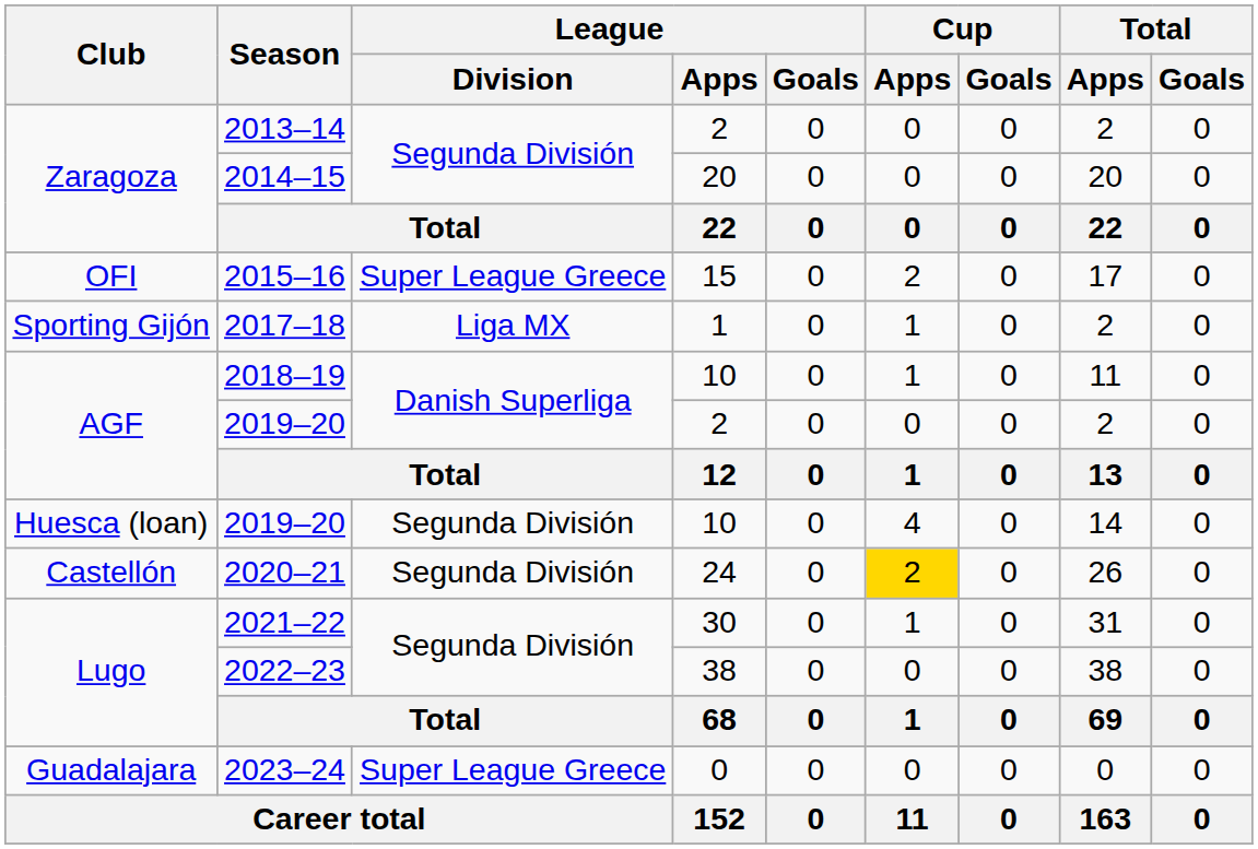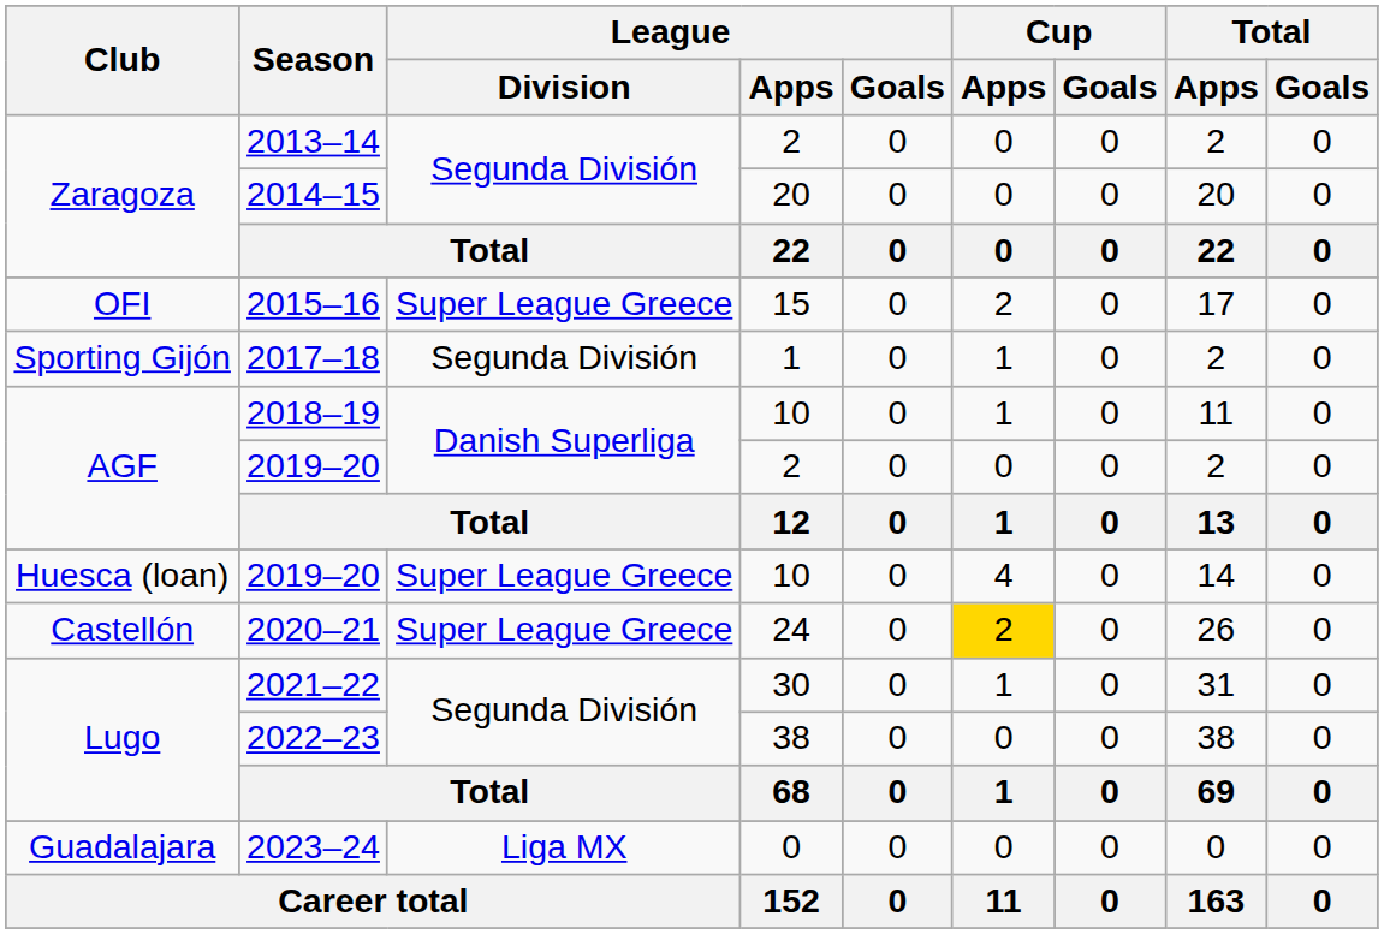 <table class="wikitable" style="text-align:center">
 <tr>
 <th rowspan="2">Club</th>
 <th rowspan="2">Season</th>
 <th colspan="3">League</th>
 <th colspan="2">Cup</th>
 <th colspan="2">Total</th>
 </tr>
 <tr>
 <th>Division</th>
 <th>Apps</th>
 <th>Goals</th>
 <th>Apps</th>
 <th>Goals</th>
 <th>Apps</th>
 <th>Goals</th>
 </tr>
 <tr>
 <td rowspan="3"><a href='#'>Zaragoza</a></td>
 <td><a href='#'>2013–14</a></td>
 <td rowspan="2"><a href='#'>Segunda División</a></td>
 <td>2</td>
 <td>0</td>
 <td>0</td>
 <td>0</td>
 <td>2</td>
 <td>0</td>
 </tr>
 <tr>
 <td><a href='#'>2014–15</a></td>
 <td>20</td>
 <td>0</td>
 <td>0</td>
 <td>0</td>
 <td>20</td>
 <td>0</td>
 </tr>
 <tr>
 <th colspan="2">Total</th>
 <th>22</th>
 <th>0</th>
 <th>0</th>
 <th>0</th>
 <th>22</th>
 <th>0</th>
 </tr>
 <tr>
 <td><a href='#'>OFI</a></td>
 <td><a href='#'>2015–16</a></td>
 <td><a href='#'>Super League Greece</a></td>
 <td>15</td>
 <td>0</td>
 <td>2</td>
 <td>0</td>
 <td>17</td>
 <td>0</td>
 </tr>
 <tr>
 <td><a href='#'>Sporting Gijón</a></td>
 <td><a href='#'>2017–18</a></td>
-<td><a href='#'>Liga MX</a></td>
+<td>Segunda División</td>
 <td>1</td>
 <td>0</td>
 <td>1</td>
 <td>0</td>
 <td>2</td>
 <td>0</td>
 </tr>
 <tr>
 <td rowspan="3"><a href='#'>AGF</a></td>
 <td><a href='#'>2018–19</a></td>
 <td rowspan="2"><a href='#'>Danish Superliga</a></td>
 <td>10</td>
 <td>0</td>
 <td>1</td>
 <td>0</td>
 <td>11</td>
 <td>0</td>
 </tr>
 <tr>
 <td><a href='#'>2019–20</a></td>
 <td>2</td>
 <td>0</td>
 <td>0</td>
 <td>0</td>
 <td>2</td>
 <td>0</td>
 </tr>
 <tr>
 <th colspan="2">Total</th>
 <th>12</th>
 <th>0</th>
 <th>1</th>
 <th>0</th>
 <th>13</th>
 <th>0</th>
 </tr>
 <tr>
 <td><a href='#'>Huesca</a> (loan)</td>
 <td><a href='#'>2019–20</a></td>
-<td>Segunda División</td>
+<td><a href='#'>Super League Greece</a></td>
 <td>10</td>
 <td>0</td>
 <td>4</td>
 <td>0</td>
 <td>14</td>
 <td>0</td>
 </tr>
 <tr>
 <td><a href='#'>Castellón</a></td>
 <td><a href='#'>2020–21</a></td>
-<td>Segunda División</td>
+<td><a href='#'>Super League Greece</a></td>
 <td>24</td>
 <td>0</td>
 <td style="background: gold;">2</td>
 <td>0</td>
 <td>26</td>
 <td>0</td>
 </tr>
 <tr>
 <td rowspan="3"><a href='#'>Lugo</a></td>
 <td><a href='#'>2021–22</a></td>
 <td rowspan="2">Segunda División</td>
 <td>30</td>
 <td>0</td>
 <td>1</td>
 <td>0</td>
 <td>31</td>
 <td>0</td>
 </tr>
 <tr>
 <td><a href='#'>2022–23</a></td>
 <td>38</td>
 <td>0</td>
 <td>0</td>
 <td>0</td>
 <td>38</td>
 <td>0</td>
 </tr>
 <tr>
 <th colspan="2">Total</th>
 <th>68</th>
 <th>0</th>
 <th>1</th>
 <th>0</th>
 <th>69</th>
 <th>0</th>
 </tr>
 <tr>
 <td><a href='#'>Guadalajara</a></td>
 <td><a href='#'>2023–24</a></td>
-<td><a href='#'>Super League Greece</a></td>
+<td><a href='#'>Liga MX</a></td>
 <td>0</td>
 <td>0</td>
 <td>0</td>
 <td>0</td>
 <td>0</td>
 <td>0</td>
 </tr>
 <tr>
 <th colspan="3">Career total</th>
 <th>152</th>
 <th>0</th>
 <th>11</th>
 <th>0</th>
 <th>163</th>
 <th>0</th>
 </tr>
 </table>
